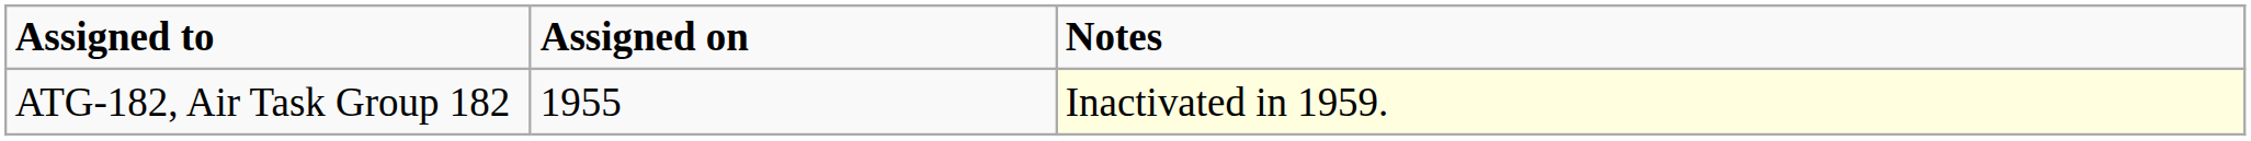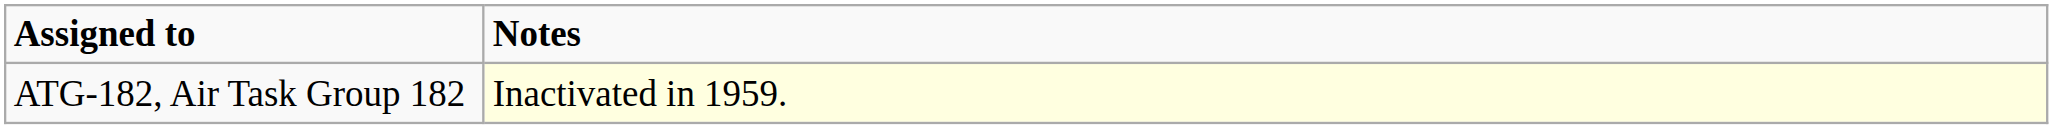 <table class="wikitable" style="width: 70%;">
 <tr>
 <td style="width: 200px;"><strong>Assigned to</strong></td>
-<td style="width: 200px;"><strong>Assigned on</strong></td>
 <td><strong>Notes</strong></td>
 </tr>
 <tr>
 <td>ATG-182, Air Task Group 182</td>
-<td>1955</td>
 <td style="background: lightyellow;">Inactivated in 1959.</td>
 </tr>
 </table>
